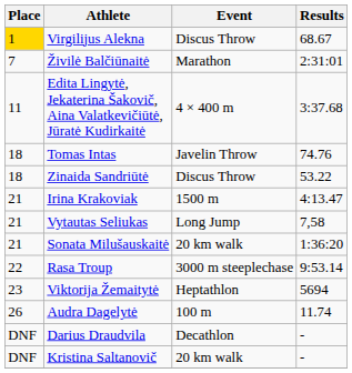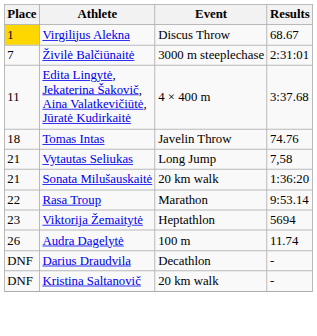 <table class="wikitable">
 <tr>
 <th>Place</th>
 <th>Athlete</th>
 <th>Event</th>
 <th>Results</th>
 </tr>
 <tr>
 <td bgcolor="gold">1</td>
 <td><a href='#'>Virgilijus Alekna</a></td>
 <td>Discus Throw</td>
 <td>68.67</td>
 </tr>
 <tr>
 <td>7</td>
 <td><a href='#'>Živilė Balčiūnaitė</a></td>
-<td>Marathon</td>
+<td>3000 m steeplechase</td>
 <td>2:31:01</td>
 </tr>
 <tr>
 <td>11</td>
 <td><a href='#'>Edita Lingytė</a>,<br> <a href='#'>Jekaterina Šakovič</a>,<br> <a href='#'>Aina Valatkevičiūtė</a>,<br> <a href='#'>Jūratė Kudirkaitė</a></td>
 <td>4 × 400 m</td>
 <td>3:37.68</td>
 </tr>
 <tr>
 <td>18</td>
 <td><a href='#'>Tomas Intas</a></td>
 <td>Javelin Throw</td>
 <td>74.76</td>
-</tr>
-<tr>
-<td>18</td>
-<td><a href='#'>Zinaida Sandriūtė</a></td>
-<td>Discus Throw</td>
-<td>53.22</td>
-</tr>
-<tr>
-<td>21</td>
-<td><a href='#'>Irina Krakoviak</a></td>
-<td>1500 m</td>
-<td>4:13.47</td>
 </tr>
 <tr>
 <td>21</td>
 <td><a href='#'>Vytautas Seliukas</a></td>
 <td>Long Jump</td>
 <td>7,58</td>
 </tr>
 <tr>
 <td>21</td>
 <td><a href='#'>Sonata Milušauskaitė</a></td>
 <td>20 km walk</td>
 <td>1:36:20</td>
 </tr>
 <tr>
 <td>22</td>
 <td><a href='#'>Rasa Troup</a></td>
-<td>3000 m steeplechase</td>
+<td>Marathon</td>
 <td>9:53.14</td>
 </tr>
 <tr>
 <td>23</td>
 <td><a href='#'>Viktorija Žemaitytė</a></td>
 <td>Heptathlon</td>
 <td>5694</td>
 </tr>
 <tr>
 <td>26</td>
 <td><a href='#'>Audra Dagelytė</a></td>
 <td>100 m</td>
 <td>11.74</td>
 </tr>
 <tr>
 <td>DNF</td>
 <td><a href='#'>Darius Draudvila</a></td>
 <td>Decathlon</td>
 <td>-</td>
 </tr>
 <tr>
 <td>DNF</td>
 <td><a href='#'>Kristina Saltanovič</a></td>
 <td>20 km walk</td>
 <td>-</td>
 </tr>
 <tr>
 </tr>
 </table>
